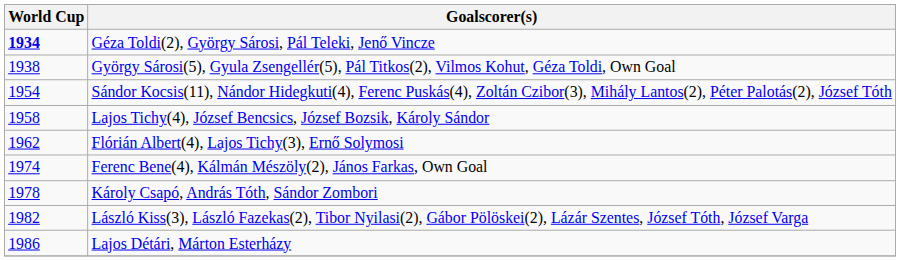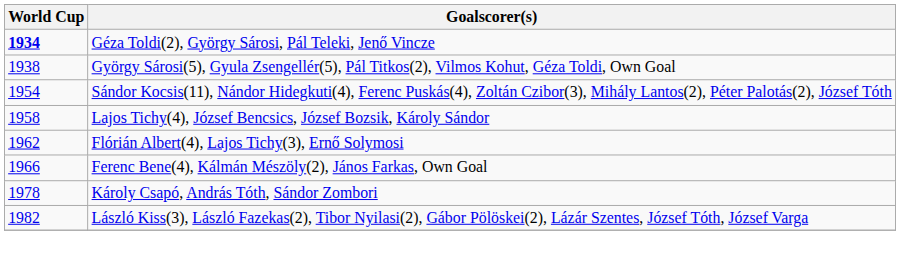 <table class="wikitable">
 <tr>
 <th>World Cup</th>
 <th>Goalscorer(s)</th>
 </tr>
 <tr>
 <td><strong><a href='#'>1934</a></strong></td>
 <td align=left><a href='#'>Géza Toldi</a>(2), <a href='#'>György Sárosi</a>, <a href='#'>Pál Teleki</a>, <a href='#'>Jenő Vincze</a></td>
 </tr>
 <tr>
 <td><a href='#'>1938</a></td>
 <td align=left><a href='#'>György Sárosi</a>(5), <a href='#'>Gyula Zsengellér</a>(5), <a href='#'>Pál Titkos</a>(2), <a href='#'>Vilmos Kohut</a>, <a href='#'>Géza Toldi</a>, Own Goal</td>
 </tr>
 <tr>
 <td><a href='#'>1954</a></td>
 <td align=left><a href='#'>Sándor Kocsis</a>(11), <a href='#'>Nándor Hidegkuti</a>(4), <a href='#'>Ferenc Puskás</a>(4), <a href='#'>Zoltán Czibor</a>(3), <a href='#'>Mihály Lantos</a>(2), <a href='#'>Péter Palotás</a>(2), <a href='#'>József Tóth</a></td>
 </tr>
 <tr>
 <td><a href='#'>1958</a></td>
 <td align=left><a href='#'>Lajos Tichy</a>(4), <a href='#'>József Bencsics</a>, <a href='#'>József Bozsik</a>, <a href='#'>Károly Sándor</a></td>
 </tr>
 <tr>
 <td><a href='#'>1962</a></td>
 <td align=left><a href='#'>Flórián Albert</a>(4), <a href='#'>Lajos Tichy</a>(3), <a href='#'>Ernő Solymosi</a></td>
 </tr>
 <tr>
-<td><a href='#'>1974</a></td>
+<td><a href='#'>1966</a></td>
 <td align=left><a href='#'>Ferenc Bene</a>(4), <a href='#'>Kálmán Mészöly</a>(2), <a href='#'>János Farkas</a>, Own Goal</td>
 </tr>
 <tr>
 <td><a href='#'>1978</a></td>
 <td align=left><a href='#'>Károly Csapó</a>, <a href='#'>András Tóth</a>, <a href='#'>Sándor Zombori</a></td>
 </tr>
 <tr>
 <td><a href='#'>1982</a></td>
 <td align=left><a href='#'>László Kiss</a>(3), <a href='#'>László Fazekas</a>(2), <a href='#'>Tibor Nyilasi</a>(2), <a href='#'>Gábor Pölöskei</a>(2), <a href='#'>Lázár Szentes</a>, <a href='#'>József Tóth</a>, <a href='#'>József Varga</a></td>
 </tr>
 <tr>
-<td><a href='#'>1986</a></td>
-<td align=left><a href='#'>Lajos Détári</a>, <a href='#'>Márton Esterházy</a></td>
-</tr>
-<tr>
 </tr>
 </table>
